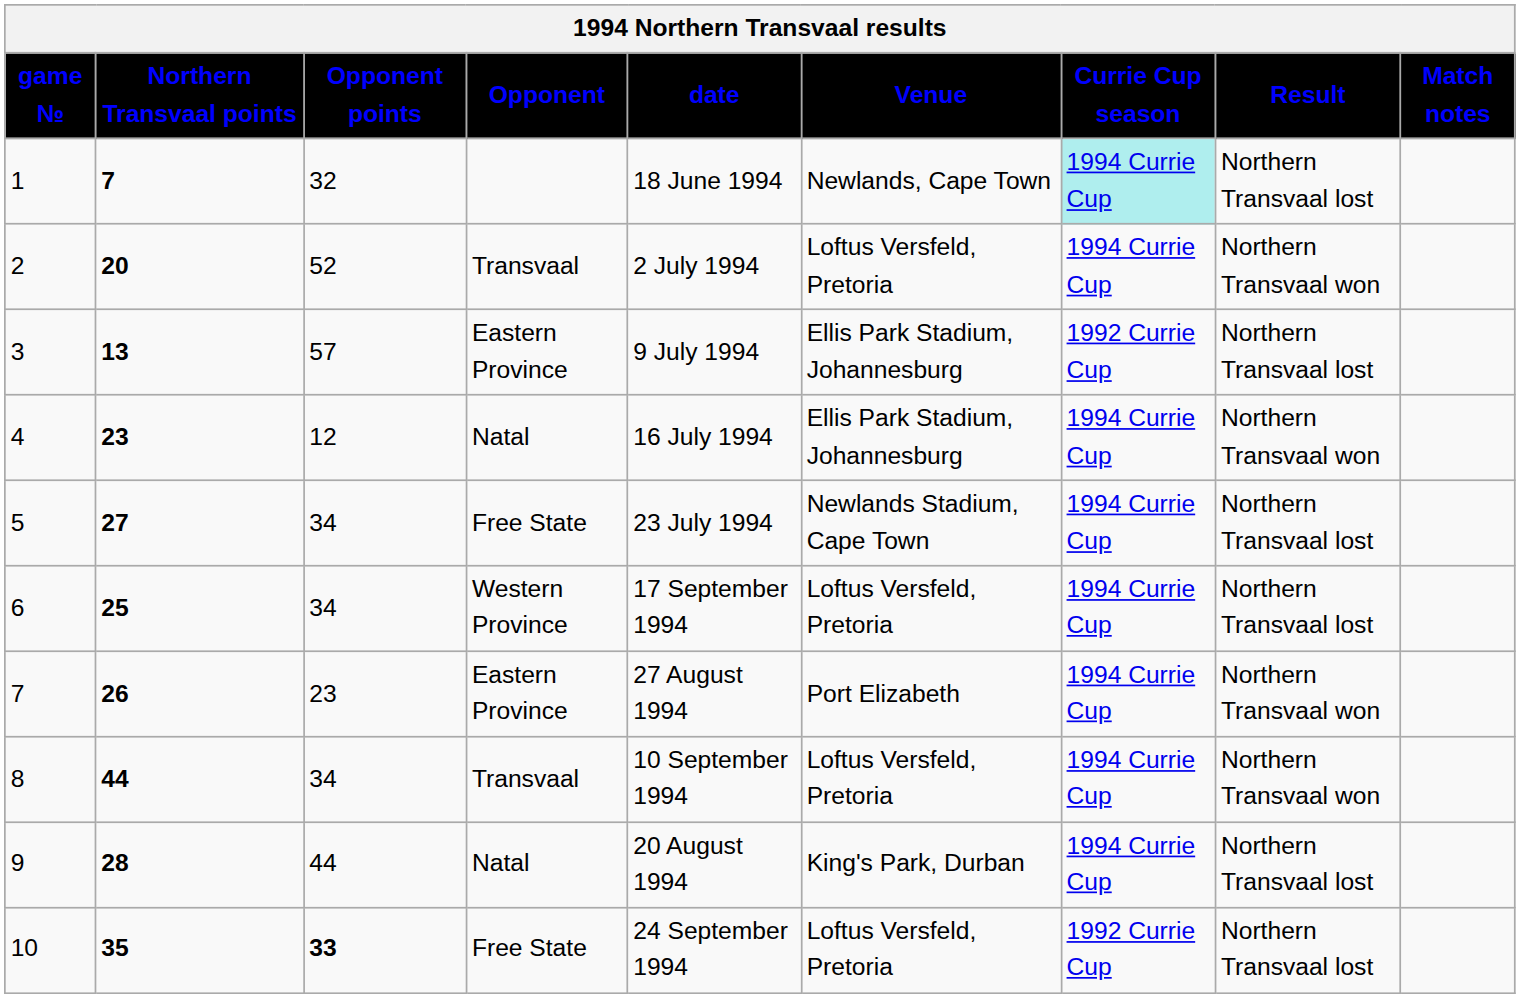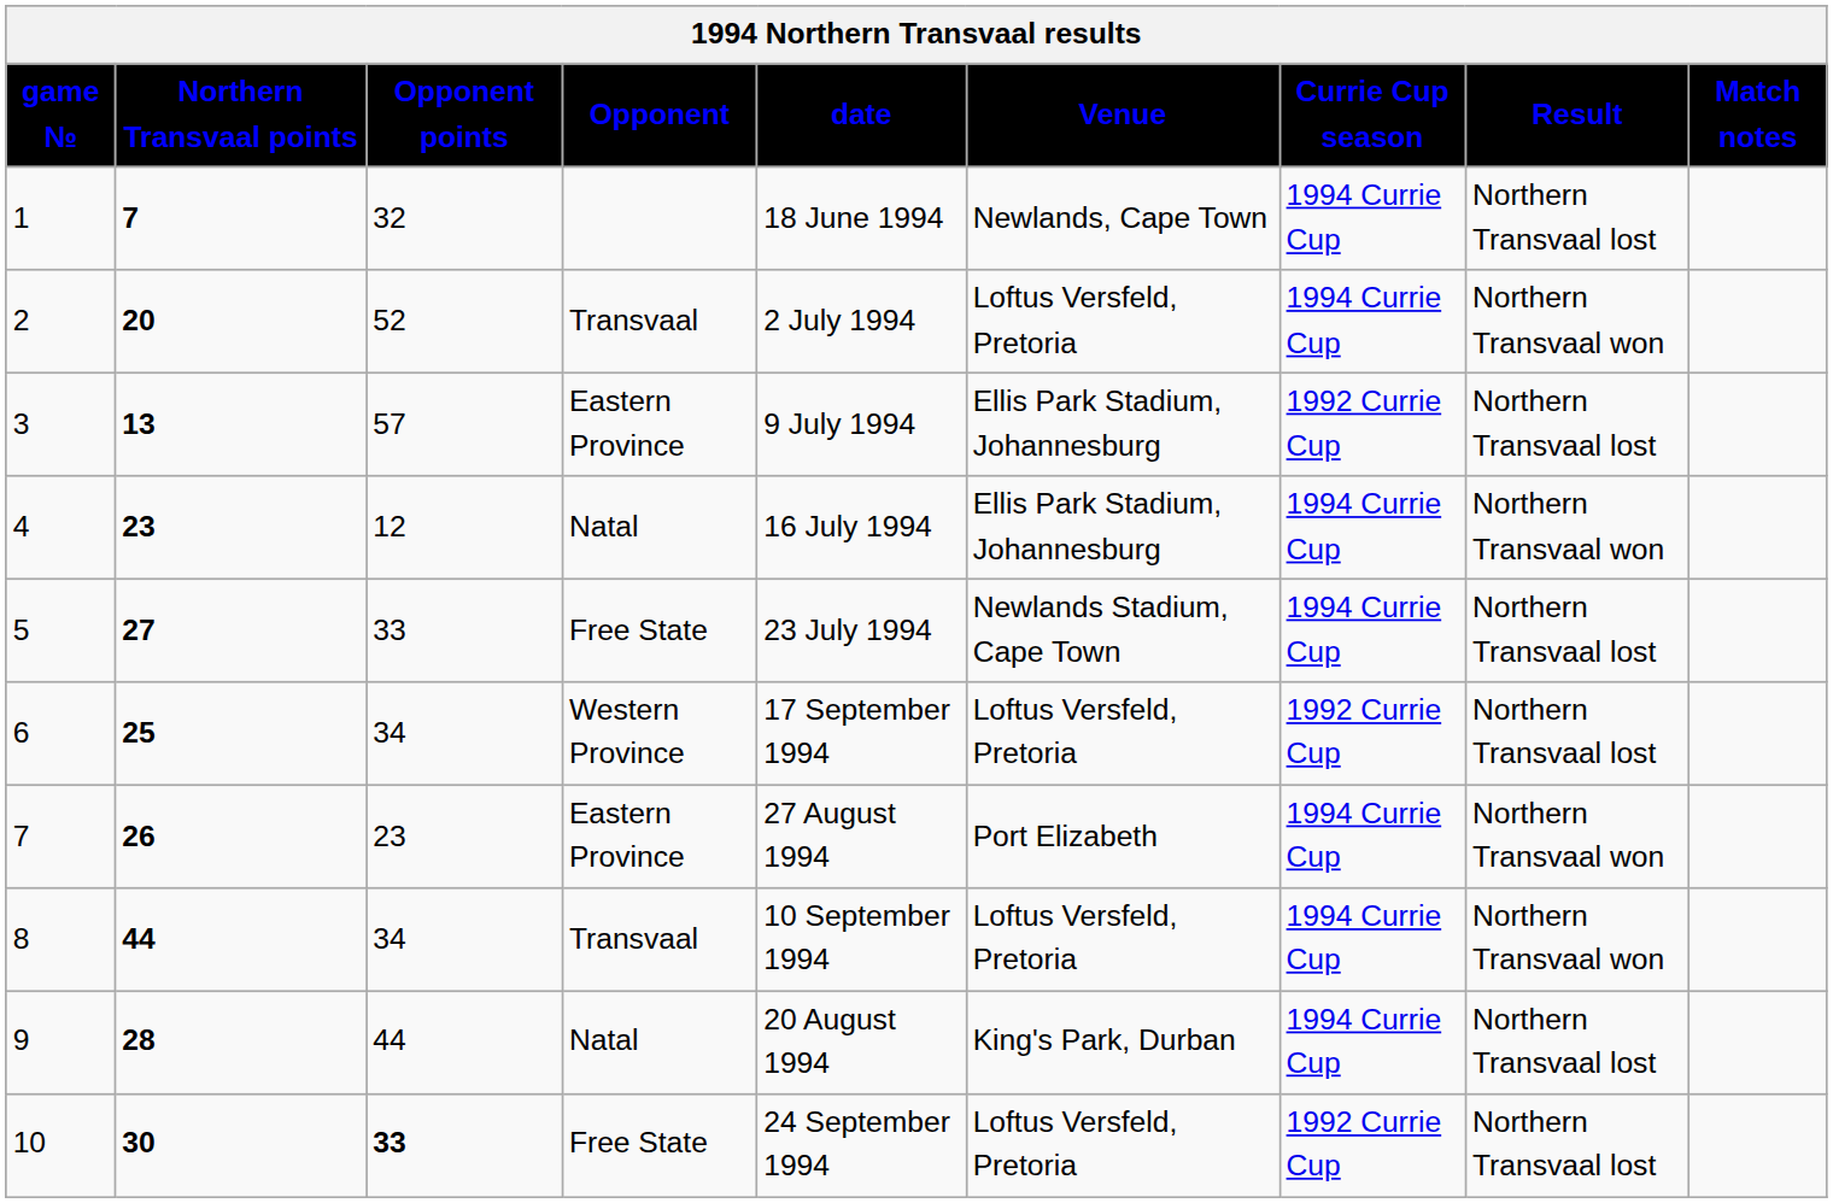 <table class="wikitable collapsible sortable" style="text-align:left; line-height:150%; font-size:90%; width:100%;">
 <tr>
 <th colspan=9><strong>1994 Northern Transvaal results</strong></th>
 </tr>
 <tr>
 <th style="background:black; color:blue;">game №</th>
 <th style="background:black; color:blue;">Northern Transvaal points</th>
 <th style="background:black; color:blue;">Opponent points</th>
 <th style="background:black; color:blue;">Opponent</th>
 <th style="background:black; color:blue;">date</th>
 <th style="background:black; color:blue;">Venue</th>
 <th style="background:black; color:blue;">Currie Cup season</th>
 <th style="background:black; color:blue;">Result</th>
 <th style="background:black; color:blue;">Match notes</th>
 </tr>
 <tr>
 <td>1</td>
 <td><strong>7</strong></td>
 <td>32</td>
 <td></td>
 <td>18 June 1994</td>
 <td>Newlands, Cape Town</td>
-<td style="background: paleturquoise;"><a href='#'>1994 Currie Cup</a></td>
+<td><a href='#'>1994 Currie Cup</a></td>
 <td>Northern Transvaal lost</td>
 <td></td>
 </tr>
 <tr>
 <td>2</td>
 <td><strong>20</strong></td>
 <td>52</td>
 <td>Transvaal</td>
 <td>2 July 1994</td>
 <td>Loftus Versfeld, Pretoria</td>
 <td><a href='#'>1994 Currie Cup</a></td>
 <td>Northern Transvaal won</td>
 <td></td>
 </tr>
 <tr>
 <td>3</td>
 <td><strong>13</strong></td>
 <td>57</td>
 <td>Eastern Province</td>
 <td>9 July 1994</td>
 <td>Ellis Park Stadium, Johannesburg</td>
 <td><a href='#'>1992 Currie Cup</a></td>
 <td>Northern Transvaal lost</td>
 <td></td>
 </tr>
 <tr>
 <td>4</td>
 <td><strong>23</strong></td>
 <td>12</td>
 <td>Natal</td>
 <td>16 July 1994</td>
 <td>Ellis Park Stadium, Johannesburg</td>
 <td><a href='#'>1994 Currie Cup</a></td>
 <td>Northern Transvaal won</td>
 <td></td>
 </tr>
 <tr>
 <td>5</td>
 <td><strong>27</strong></td>
-<td>34</td>
+<td>33</td>
 <td>Free State</td>
 <td>23 July 1994</td>
 <td>Newlands Stadium, Cape Town</td>
 <td><a href='#'>1994 Currie Cup</a></td>
 <td>Northern Transvaal lost</td>
 <td></td>
 </tr>
 <tr>
 <td>6</td>
 <td><strong>25</strong></td>
 <td>34</td>
 <td>Western Province</td>
 <td>17 September 1994</td>
 <td>Loftus Versfeld, Pretoria</td>
-<td><a href='#'>1994 Currie Cup</a></td>
+<td><a href='#'>1992 Currie Cup</a></td>
 <td>Northern Transvaal lost</td>
 <td></td>
 </tr>
 <tr>
 <td>7</td>
 <td><strong>26</strong></td>
 <td>23</td>
 <td>Eastern Province</td>
 <td>27 August 1994</td>
 <td>Port Elizabeth</td>
 <td><a href='#'>1994 Currie Cup</a></td>
 <td>Northern Transvaal won</td>
 <td></td>
 </tr>
 <tr>
 <td>8</td>
 <td><strong>44</strong></td>
 <td>34</td>
 <td>Transvaal</td>
 <td>10 September 1994</td>
 <td>Loftus Versfeld, Pretoria</td>
 <td><a href='#'>1994 Currie Cup</a></td>
 <td>Northern Transvaal won</td>
 <td></td>
 </tr>
 <tr>
 <td>9</td>
 <td><strong>28</strong></td>
 <td>44</td>
 <td>Natal</td>
 <td>20 August 1994</td>
 <td>King's Park, Durban</td>
 <td><a href='#'>1994 Currie Cup</a></td>
 <td>Northern Transvaal lost</td>
 <td></td>
 </tr>
 <tr>
 <td>10</td>
-<td><strong>35</strong></td>
+<td><strong>30</strong></td>
 <td><strong>33</strong></td>
 <td>Free State</td>
 <td>24 September 1994</td>
 <td>Loftus Versfeld, Pretoria</td>
 <td><a href='#'>1992 Currie Cup</a></td>
 <td>Northern Transvaal lost</td>
 <td></td>
 </tr>
 </table>
